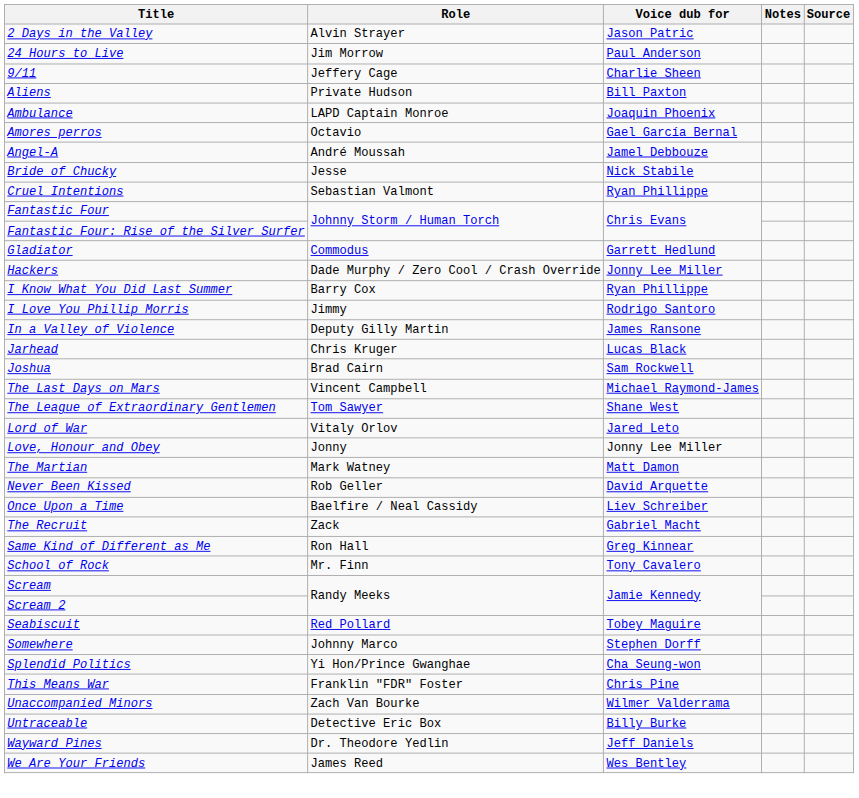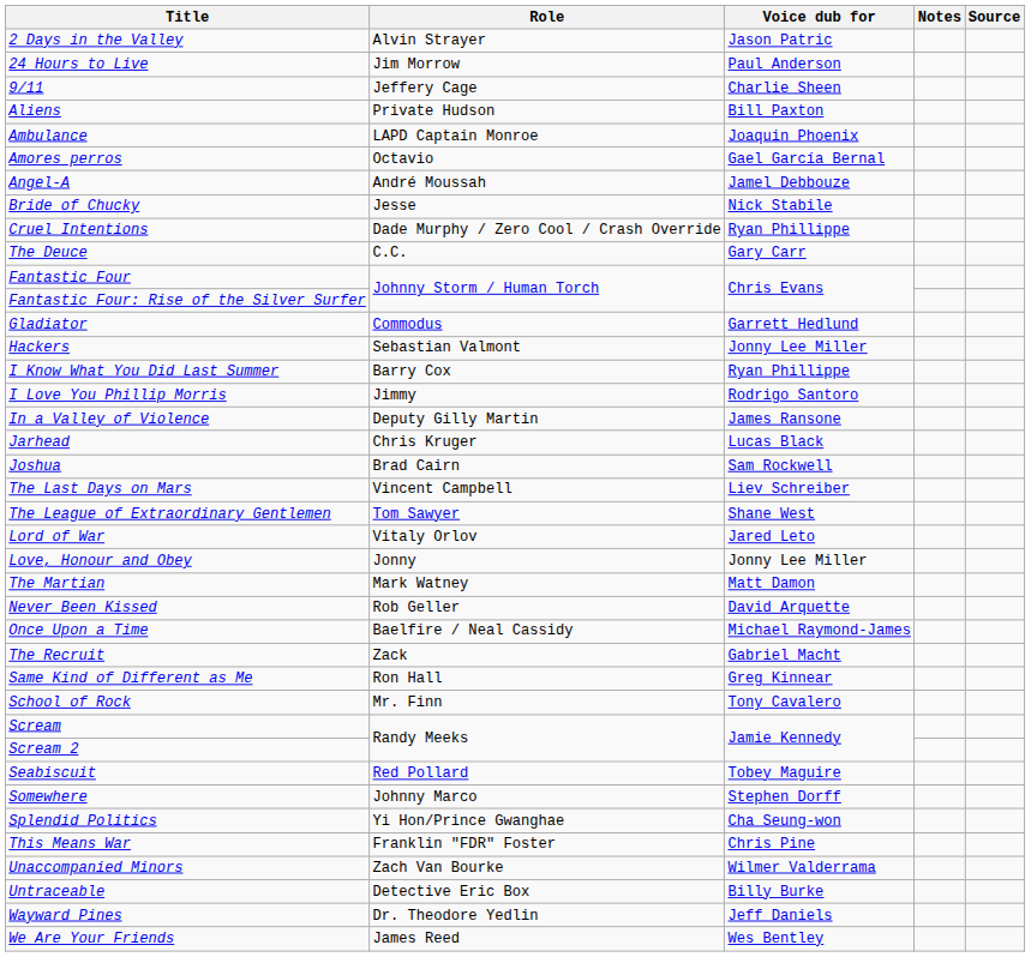 <table class="wikitable sortable plainrowheaders">
 <tr>
 <th>Title</th>
 <th>Role</th>
 <th>Voice dub for</th>
 <th class="unsortable">Notes</th>
 <th class="unsortable">Source</th>
 </tr>
 <tr>
 <td><em><a href='#'>2 Days in the Valley</a></em></td>
 <td>Alvin Strayer</td>
 <td><a href='#'>Jason Patric</a></td>
 <td></td>
 <td></td>
 </tr>
 <tr>
 <td><em><a href='#'>24 Hours to Live</a></em></td>
 <td>Jim Morrow</td>
 <td><a href='#'>Paul Anderson</a></td>
 <td></td>
 <td></td>
 </tr>
 <tr>
 <td><em><a href='#'>9/11</a></em></td>
 <td>Jeffery Cage</td>
 <td><a href='#'>Charlie Sheen</a></td>
 <td></td>
 <td></td>
 </tr>
 <tr>
 <td><em><a href='#'>Aliens</a></em></td>
 <td>Private Hudson</td>
 <td><a href='#'>Bill Paxton</a></td>
 <td></td>
 <td></td>
 </tr>
 <tr>
 <td><em><a href='#'>Ambulance</a></em></td>
 <td>LAPD Captain Monroe</td>
 <td><a href='#'>Joaquin Phoenix</a></td>
 <td></td>
 <td></td>
 </tr>
 <tr>
 <td><em><a href='#'>Amores perros</a></em></td>
 <td>Octavio</td>
 <td><a href='#'>Gael García Bernal</a></td>
 <td></td>
 <td></td>
 </tr>
 <tr>
 <td><em><a href='#'>Angel-A</a></em></td>
 <td>André Moussah</td>
 <td><a href='#'>Jamel Debbouze</a></td>
 <td></td>
 <td></td>
 </tr>
 <tr>
 <td><em><a href='#'>Bride of Chucky</a></em></td>
 <td>Jesse</td>
 <td><a href='#'>Nick Stabile</a></td>
 <td></td>
 <td></td>
 </tr>
 <tr>
 <td><em><a href='#'>Cruel Intentions</a></em></td>
-<td>Sebastian Valmont</td>
+<td>Dade Murphy / Zero Cool / Crash Override</td>
 <td><a href='#'>Ryan Phillippe</a></td>
+<td></td>
+<td></td>
+</tr>
+<tr>
+<td><em><a href='#'>The Deuce</a></em></td>
+<td>C.C.</td>
+<td><a href='#'>Gary Carr</a></td>
 <td></td>
 <td></td>
 </tr>
 <tr>
 <td><em><a href='#'>Fantastic Four</a></em></td>
 <td rowspan="2"><a href='#'>Johnny Storm / Human Torch</a></td>
 <td rowspan="2"><a href='#'>Chris Evans</a></td>
 <td></td>
 <td></td>
 </tr>
 <tr>
 <td><em><a href='#'>Fantastic Four: Rise of the Silver Surfer</a></em></td>
 <td></td>
 <td></td>
 </tr>
 <tr>
 <td><em><a href='#'>Gladiator</a></em></td>
 <td><a href='#'>Commodus</a></td>
 <td><a href='#'>Garrett Hedlund</a></td>
 <td></td>
 <td></td>
 </tr>
 <tr>
 <td><em><a href='#'>Hackers</a></em></td>
-<td>Dade Murphy / Zero Cool / Crash Override</td>
+<td>Sebastian Valmont</td>
 <td><a href='#'>Jonny Lee Miller</a></td>
 <td></td>
 <td></td>
 </tr>
 <tr>
 <td><em><a href='#'>I Know What You Did Last Summer</a></em></td>
 <td>Barry Cox</td>
 <td><a href='#'>Ryan Phillippe</a></td>
 <td></td>
 <td></td>
 </tr>
 <tr>
 <td><em><a href='#'>I Love You Phillip Morris</a></em></td>
 <td>Jimmy</td>
 <td><a href='#'>Rodrigo Santoro</a></td>
 <td></td>
 <td></td>
 </tr>
 <tr>
 <td><em><a href='#'>In a Valley of Violence</a></em></td>
 <td>Deputy Gilly Martin</td>
 <td><a href='#'>James Ransone</a></td>
 <td></td>
 <td></td>
 </tr>
 <tr>
 <td><em><a href='#'>Jarhead</a></em></td>
 <td>Chris Kruger</td>
 <td><a href='#'>Lucas Black</a></td>
 <td></td>
 <td></td>
 </tr>
 <tr>
 <td><em><a href='#'>Joshua</a></em></td>
 <td>Brad Cairn</td>
 <td><a href='#'>Sam Rockwell</a></td>
 <td></td>
 <td></td>
 </tr>
 <tr>
 <td><em><a href='#'>The Last Days on Mars</a></em></td>
 <td>Vincent Campbell</td>
-<td><a href='#'>Michael Raymond-James</a></td>
+<td><a href='#'>Liev Schreiber</a></td>
 <td></td>
 <td></td>
 </tr>
 <tr>
 <td><em><a href='#'>The League of Extraordinary Gentlemen</a></em></td>
 <td><a href='#'>Tom Sawyer</a></td>
 <td><a href='#'>Shane West</a></td>
 <td></td>
 <td></td>
 </tr>
 <tr>
 <td><em><a href='#'>Lord of War</a></em></td>
 <td>Vitaly Orlov</td>
 <td><a href='#'>Jared Leto</a></td>
 <td></td>
 <td></td>
 </tr>
 <tr>
 <td><em><a href='#'>Love, Honour and Obey</a></em></td>
 <td>Jonny</td>
 <td>Jonny Lee Miller</td>
 <td></td>
 <td></td>
 </tr>
 <tr>
 <td><em><a href='#'>The Martian</a></em></td>
 <td>Mark Watney</td>
 <td><a href='#'>Matt Damon</a></td>
 <td></td>
 <td></td>
 </tr>
 <tr>
 <td><em><a href='#'>Never Been Kissed</a></em></td>
 <td>Rob Geller</td>
 <td><a href='#'>David Arquette</a></td>
 <td></td>
 <td></td>
 </tr>
 <tr>
 <td><em><a href='#'>Once Upon a Time</a></em></td>
 <td>Baelfire / Neal Cassidy</td>
-<td><a href='#'>Liev Schreiber</a></td>
+<td><a href='#'>Michael Raymond-James</a></td>
 <td></td>
 <td></td>
 </tr>
 <tr>
 <td><em><a href='#'>The Recruit</a></em></td>
 <td>Zack</td>
 <td><a href='#'>Gabriel Macht</a></td>
 <td></td>
 <td></td>
 </tr>
 <tr>
 <td><em><a href='#'>Same Kind of Different as Me</a></em></td>
 <td>Ron Hall</td>
 <td><a href='#'>Greg Kinnear</a></td>
 <td></td>
 <td></td>
 </tr>
 <tr>
 <td><em><a href='#'>School of Rock</a></em></td>
 <td>Mr. Finn</td>
 <td><a href='#'>Tony Cavalero</a></td>
 <td></td>
 <td></td>
 </tr>
 <tr>
 <td><em><a href='#'>Scream</a></em></td>
 <td rowspan="2">Randy Meeks</td>
 <td rowspan="2"><a href='#'>Jamie Kennedy</a></td>
 <td></td>
 <td></td>
 </tr>
 <tr>
 <td><em><a href='#'>Scream 2</a></em></td>
 <td></td>
 <td></td>
 </tr>
 <tr>
 <td><em><a href='#'>Seabiscuit</a></em></td>
 <td><a href='#'>Red Pollard</a></td>
 <td><a href='#'>Tobey Maguire</a></td>
 <td></td>
 <td></td>
 </tr>
 <tr>
 <td><em><a href='#'>Somewhere</a></em></td>
 <td>Johnny Marco</td>
 <td><a href='#'>Stephen Dorff</a></td>
 <td></td>
 <td></td>
 </tr>
 <tr>
 <td><em><a href='#'>Splendid Politics</a></em></td>
 <td>Yi Hon/Prince Gwanghae</td>
 <td><a href='#'>Cha Seung-won</a></td>
 <td></td>
 <td></td>
 </tr>
 <tr>
 <td><em><a href='#'>This Means War</a></em></td>
 <td>Franklin "FDR" Foster</td>
 <td><a href='#'>Chris Pine</a></td>
 <td></td>
 <td></td>
 </tr>
 <tr>
 <td><em><a href='#'>Unaccompanied Minors</a></em></td>
 <td>Zach Van Bourke</td>
 <td><a href='#'>Wilmer Valderrama</a></td>
 <td></td>
 <td></td>
 </tr>
 <tr>
 <td><em><a href='#'>Untraceable</a></em></td>
 <td>Detective Eric Box</td>
 <td><a href='#'>Billy Burke</a></td>
 <td></td>
 <td></td>
 </tr>
 <tr>
 <td><em><a href='#'>Wayward Pines</a></em></td>
 <td>Dr. Theodore Yedlin</td>
 <td><a href='#'>Jeff Daniels</a></td>
 <td></td>
 <td></td>
 </tr>
 <tr>
 <td><em><a href='#'>We Are Your Friends</a></em></td>
 <td>James Reed</td>
 <td><a href='#'>Wes Bentley</a></td>
 <td></td>
 <td></td>
 </tr>
 </table>
